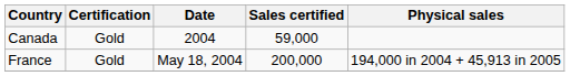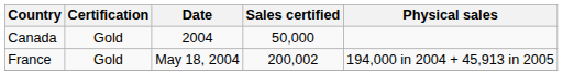 <table class="wikitable sortable">
 <tr>
 <th bgcolor="#ebf5ff">Country</th>
 <th bgcolor="#ebf5ff">Certification</th>
 <th bgcolor="#ebf5ff">Date</th>
 <th bgcolor="#ebf5ff">Sales certified</th>
 <th bgcolor="#ebf5ff">Physical sales</th>
 </tr>
 <tr>
 <td>Canada</td>
 <td align="center">Gold</td>
 <td align="center">2004</td>
-<td align="center">59,000</td>
+<td align="center">50,000</td>
 <td align="center"></td>
 </tr>
 <tr>
 <td>France</td>
 <td align="center">Gold</td>
 <td align="center">May 18, 2004</td>
-<td align="center">200,000</td>
+<td align="center">200,002</td>
 <td align="center">194,000 in 2004 + 45,913 in 2005</td>
 </tr>
 <tr>
 </tr>
 </table>
